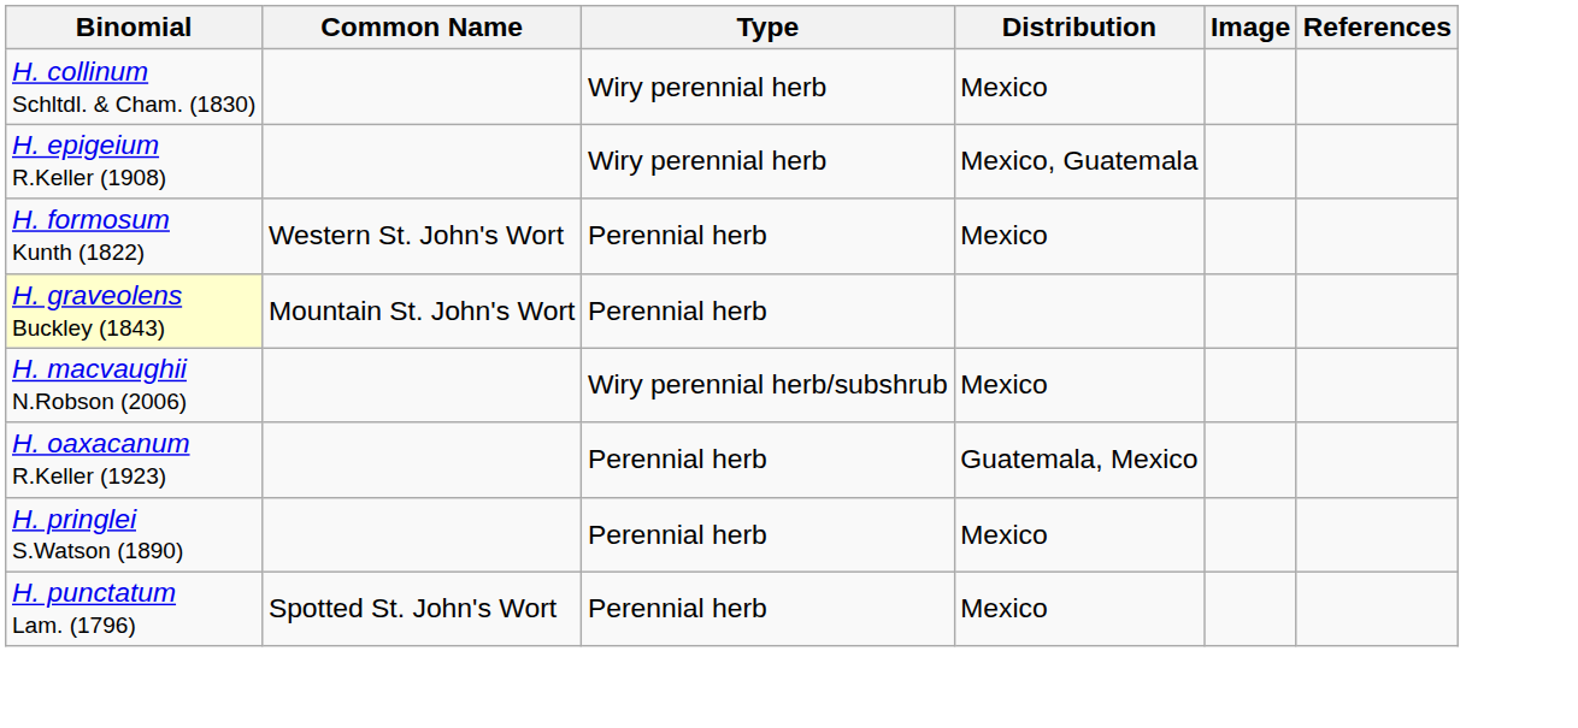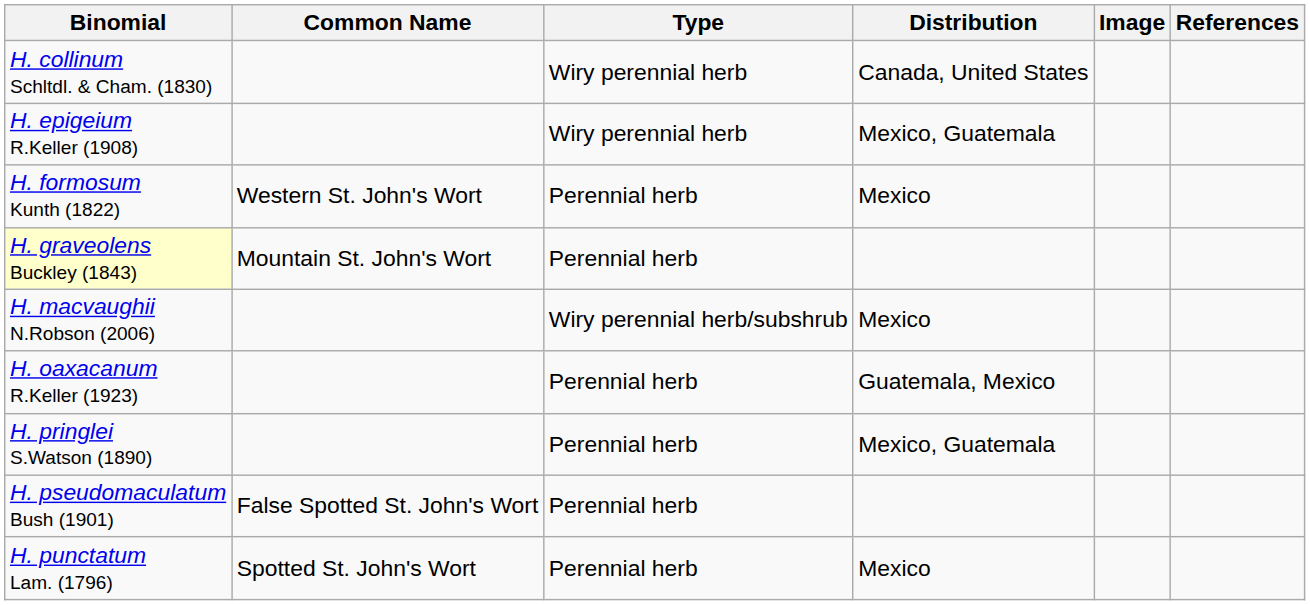 <table class="wikitable mw-collapsible ">
 <tr>
 <th>Binomial</th>
 <th>Common Name</th>
 <th>Type</th>
 <th>Distribution</th>
 <th>Image</th>
 <th>References</th>
 </tr>
 <tr>
 <td><em><a href='#'>H. collinum</a></em><br><small>Schltdl. & Cham. (1830)</small></td>
 <td></td>
 <td>Wiry perennial herb</td>
-<td>Mexico</td>
+<td>Canada, United States</td>
 <td></td>
 <td></td>
 </tr>
 <tr>
 <td><em><a href='#'>H. epigeium</a></em><br><small>R.Keller (1908)</small></td>
 <td></td>
 <td>Wiry perennial herb</td>
 <td>Mexico, Guatemala</td>
 <td></td>
 <td></td>
 </tr>
 <tr>
 <td><em><a href='#'>H. formosum</a></em><br><small>Kunth (1822)</small></td>
 <td>Western St. John's Wort</td>
 <td>Perennial herb</td>
 <td>Mexico</td>
 <td></td>
 <td></td>
 </tr>
 <tr>
 <td scope="row" style="background:#FFFFCC;"><em><a href='#'>H. graveolens</a></em><br><small>Buckley (1843)</small></td>
 <td>Mountain St. John's Wort</td>
 <td>Perennial herb</td>
 <td></td>
 <td></td>
 <td></td>
 </tr>
 <tr>
 <td><em><a href='#'>H. macvaughii</a></em><br><small>N.Robson (2006)</small></td>
 <td></td>
 <td>Wiry perennial herb/subshrub</td>
 <td>Mexico</td>
 <td></td>
 <td></td>
 </tr>
 <tr>
 <td><em><a href='#'>H. oaxacanum</a></em><br><small>R.Keller (1923)</small></td>
 <td></td>
 <td>Perennial herb</td>
 <td>Guatemala, Mexico</td>
 <td></td>
 <td></td>
 </tr>
 <tr>
 <td><em><a href='#'>H. pringlei</a></em><br><small>S.Watson (1890)</small></td>
 <td></td>
 <td>Perennial herb</td>
-<td>Mexico</td>
+<td>Mexico, Guatemala</td>
+<td></td>
+<td></td>
+</tr>
+<tr>
+<td><em><a href='#'>H. pseudomaculatum</a></em><br><small>Bush (1901)</small></td>
+<td>False Spotted St. John's Wort</td>
+<td>Perennial herb</td>
+<td></td>
 <td></td>
 <td></td>
 </tr>
 <tr>
 <td><em><a href='#'>H. punctatum</a></em><br><small>Lam. (1796)</small></td>
 <td>Spotted St. John's Wort</td>
 <td>Perennial herb</td>
 <td>Mexico</td>
 <td></td>
 <td></td>
 </tr>
 </table>
